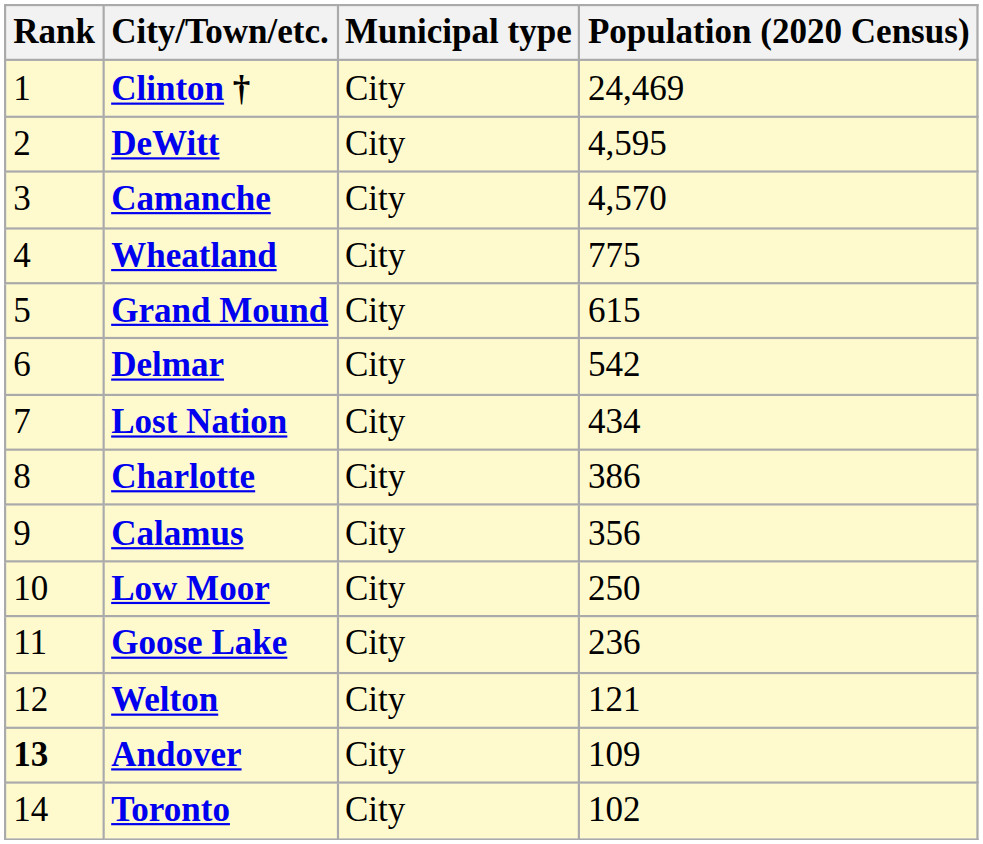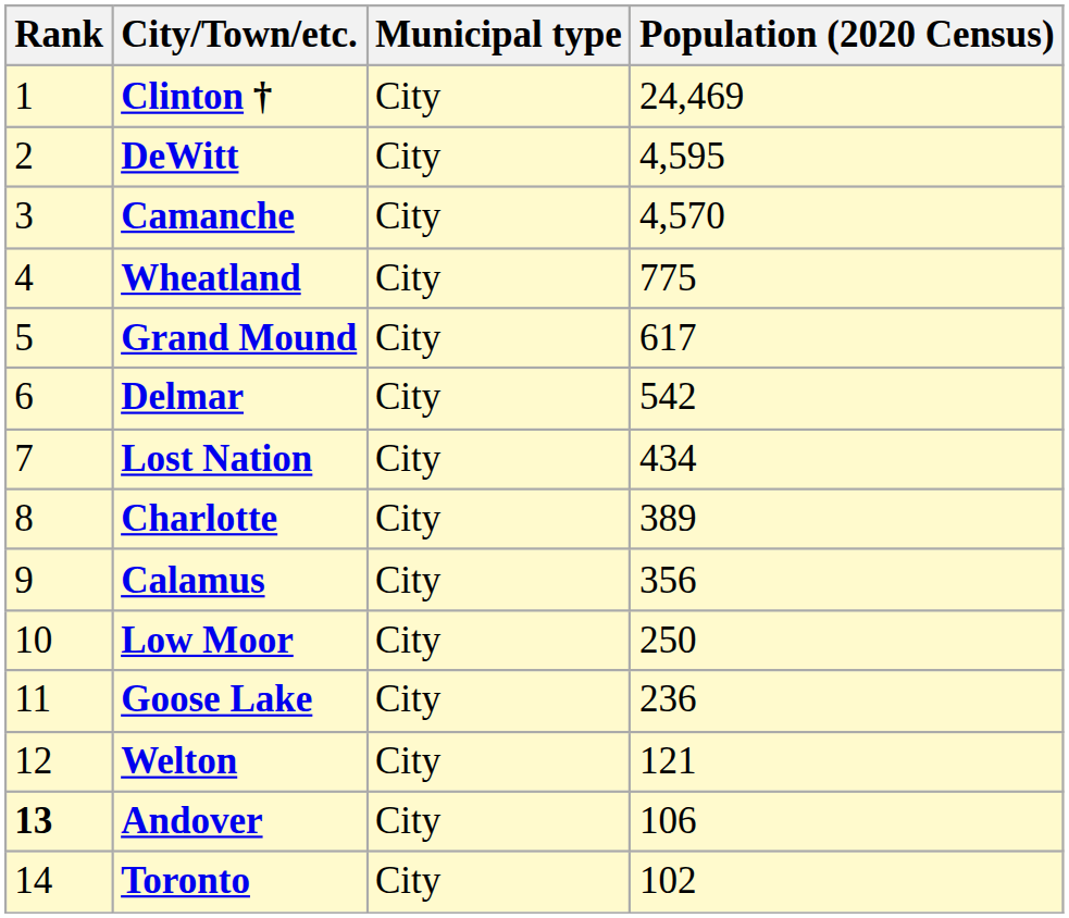 <table class="wikitable sortable">
 <tr>
 <th>Rank</th>
 <th>City/Town/etc.</th>
 <th>Municipal type</th>
 <th>Population (2020 Census)</th>
 </tr>
 <tr style="background-color:#FFFACD;">
 <td>1</td>
 <td><strong><a href='#'>Clinton</a></strong> <strong>†</strong></td>
 <td>City</td>
 <td>24,469</td>
 </tr>
 <tr style="background-color:#FFFACD;">
 <td>2</td>
 <td><strong><a href='#'>DeWitt</a></strong></td>
 <td>City</td>
 <td>4,595</td>
 </tr>
 <tr style="background-color:#FFFACD;">
 <td>3</td>
 <td><strong><a href='#'>Camanche</a></strong></td>
 <td>City</td>
 <td>4,570</td>
 </tr>
 <tr style="background-color:#FFFACD;">
 <td>4</td>
 <td><strong><a href='#'>Wheatland</a></strong></td>
 <td>City</td>
 <td>775</td>
 </tr>
 <tr style="background-color:#FFFACD;">
 <td>5</td>
 <td><strong><a href='#'>Grand Mound</a></strong></td>
 <td>City</td>
-<td>615</td>
+<td>617</td>
 </tr>
 <tr style="background-color:#FFFACD;">
 <td>6</td>
 <td><strong><a href='#'>Delmar</a></strong></td>
 <td>City</td>
 <td>542</td>
 </tr>
 <tr style="background-color:#FFFACD;">
 <td>7</td>
 <td><strong><a href='#'>Lost Nation</a></strong></td>
 <td>City</td>
 <td>434</td>
 </tr>
 <tr style="background-color:#FFFACD;">
 <td>8</td>
 <td><strong><a href='#'>Charlotte</a></strong></td>
 <td>City</td>
-<td>386</td>
+<td>389</td>
 </tr>
 <tr style="background-color:#FFFACD;">
 <td>9</td>
 <td><strong><a href='#'>Calamus</a></strong></td>
 <td>City</td>
 <td>356</td>
 </tr>
 <tr style="background-color:#FFFACD;">
 <td>10</td>
 <td><strong><a href='#'>Low Moor</a></strong></td>
 <td>City</td>
 <td>250</td>
 </tr>
 <tr style="background-color:#FFFACD;">
 <td>11</td>
 <td><strong><a href='#'>Goose Lake</a></strong></td>
 <td>City</td>
 <td>236</td>
 </tr>
 <tr style="background-color:#FFFACD;">
 <td>12</td>
 <td><strong><a href='#'>Welton</a></strong></td>
 <td>City</td>
 <td>121</td>
 </tr>
 <tr style="background-color:#FFFACD;">
 <td><strong>13</strong></td>
 <td><strong><a href='#'>Andover</a></strong></td>
 <td>City</td>
-<td>109</td>
+<td>106</td>
 </tr>
 <tr style="background-color:#FFFACD;">
 <td>14</td>
 <td><strong><a href='#'>Toronto</a></strong></td>
 <td>City</td>
 <td>102</td>
 </tr>
 </table>
